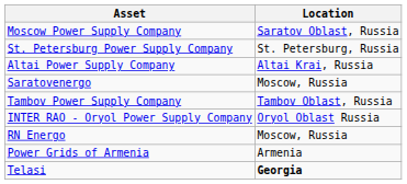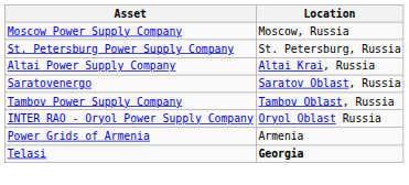 <table class="wikitable">
 <tr>
 <th>Asset</th>
 <th>Location</th>
 </tr>
 <tr>
 <td><a href='#'>Moscow Power Supply Company</a></td>
-<td><a href='#'>Saratov Oblast</a>, Russia</td>
+<td>Moscow, Russia</td>
 </tr>
 <tr>
 <td><a href='#'>St. Petersburg Power Supply Company</a></td>
 <td>St. Petersburg, Russia</td>
 </tr>
 <tr>
 <td><a href='#'>Altai Power Supply Company</a></td>
 <td><a href='#'>Altai Krai</a>, Russia</td>
 </tr>
 <tr>
 <td><a href='#'>Saratovenergo</a></td>
-<td>Moscow, Russia</td>
+<td><a href='#'>Saratov Oblast</a>, Russia</td>
 </tr>
 <tr>
 <td><a href='#'>Tambov Power Supply Company</a></td>
 <td><a href='#'>Tambov Oblast</a>, Russia</td>
 </tr>
 <tr>
 <td><a href='#'>INTER RAO - Oryol Power Supply Company</a></td>
 <td><a href='#'>Oryol Oblast</a> Russia</td>
 </tr>
 <tr>
-<td><a href='#'>RN Energo</a></td>
-<td>Moscow, Russia</td>
-</tr>
-<tr>
 <td><a href='#'>Power Grids of Armenia</a></td>
 <td>Armenia</td>
 </tr>
 <tr>
 <td><a href='#'>Telasi</a></td>
 <td><strong>Georgia</strong></td>
 </tr>
 </table>
